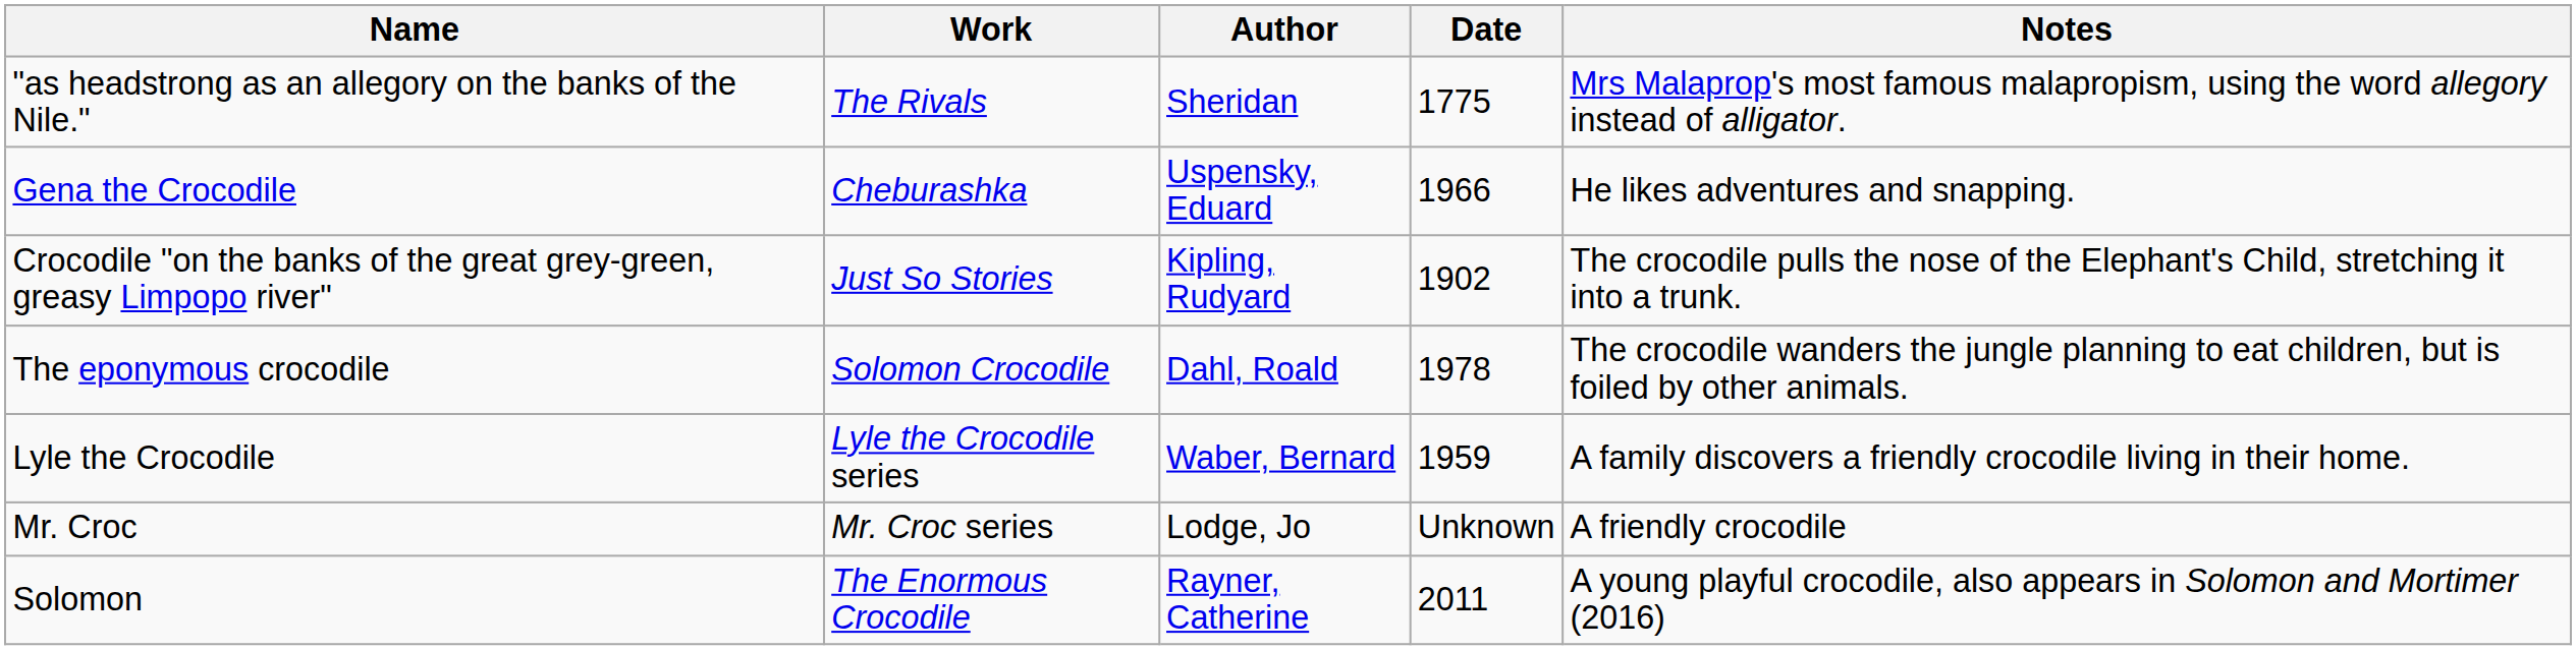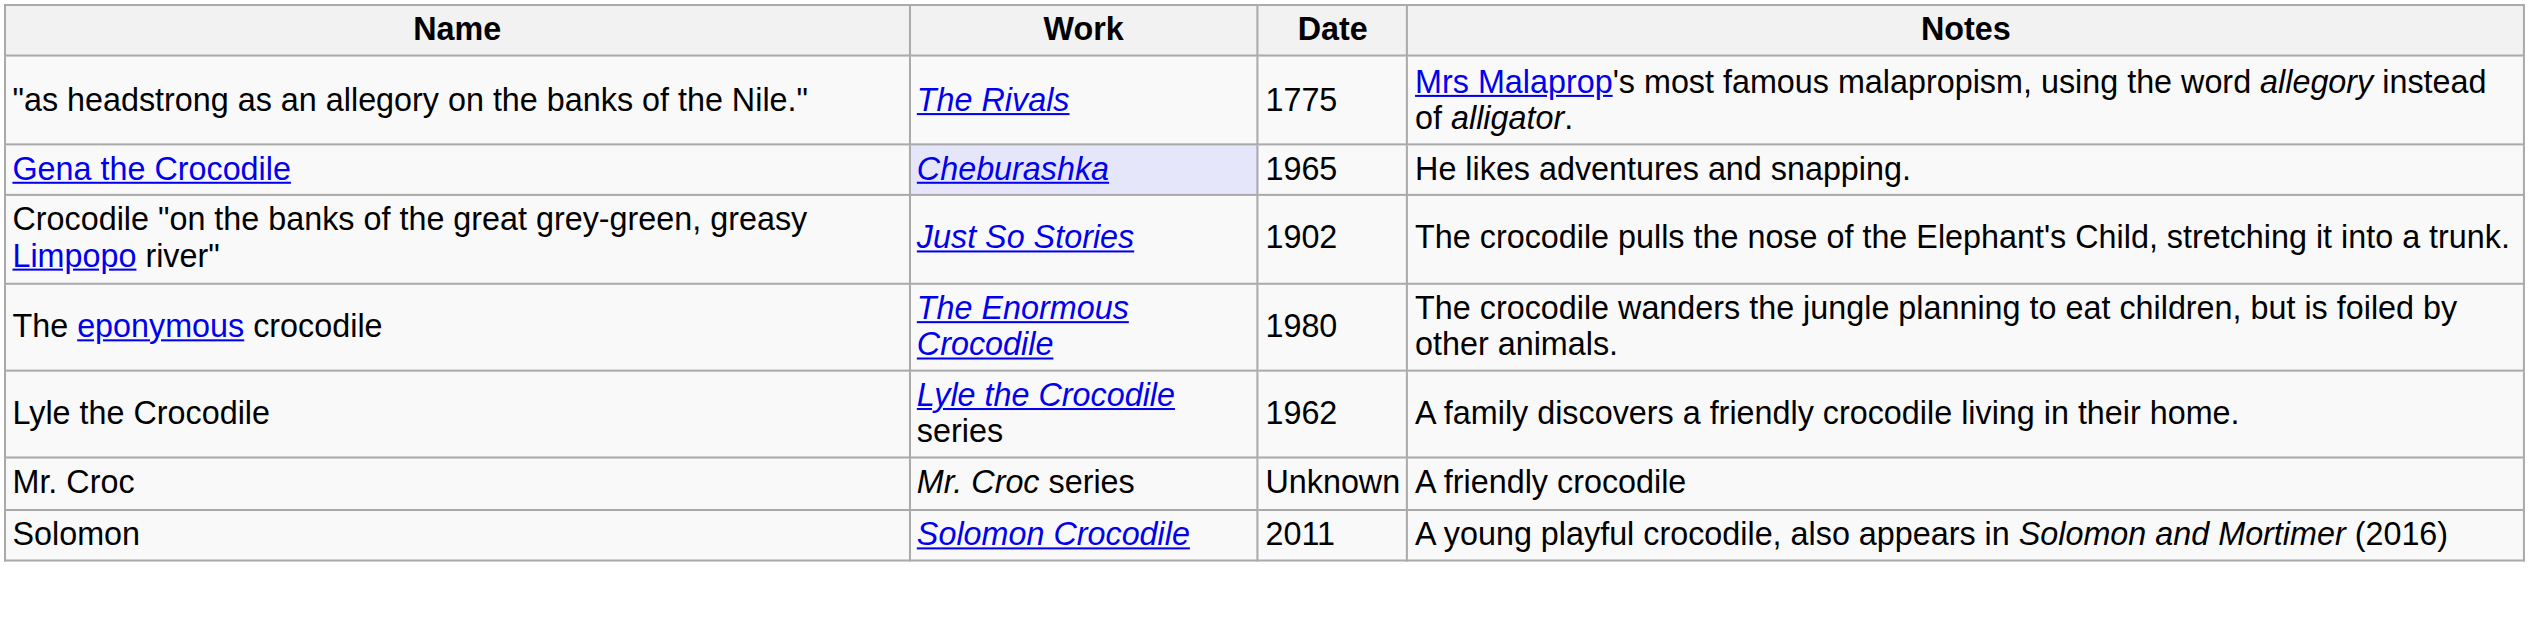 <table class="wikitable sortable">
 <tr>
 <th>Name</th>
 <th>Work</th>
-<th>Author</th>
 <th>Date</th>
 <th>Notes </th>
 </tr>
 <tr>
 <td>"as headstrong as an allegory on the banks of the Nile."</td>
 <td><em><a href='#'>The Rivals</a></em></td>
-<td><a href='#'>Sheridan</a></td>
 <td>1775</td>
 <td><a href='#'>Mrs Malaprop</a>'s most famous malapropism, using the word <em>allegory</em> instead of <em>alligator</em>.</td>
 </tr>
 <tr>
 <td><a href='#'>Gena the Crocodile</a></td>
-<td><em><a href='#'>Cheburashka</a></em></td>
-<td><a href='#'>Uspensky, Eduard</a></td>
-<td>1966</td>
+<td style="background: lavender;"><em><a href='#'>Cheburashka</a></em></td>
+<td>1965</td>
 <td>He likes adventures and snapping.</td>
 </tr>
 <tr>
 <td>Crocodile "on the banks of the great grey-green, greasy <a href='#'>Limpopo</a> river"</td>
 <td><em><a href='#'>Just So Stories</a></em></td>
-<td><a href='#'>Kipling, Rudyard</a></td>
 <td>1902</td>
 <td>The crocodile pulls the nose of the Elephant's Child, stretching it into a trunk.</td>
 </tr>
 <tr>
 <td>The <a href='#'>eponymous</a> crocodile</td>
-<td><em><a href='#'>Solomon Crocodile</a></em></td>
-<td><a href='#'>Dahl, Roald</a></td>
-<td>1978</td>
+<td><em><a href='#'>The Enormous Crocodile</a></em></td>
+<td>1980</td>
 <td>The crocodile wanders the jungle planning to eat children, but is foiled by other animals.</td>
 </tr>
 <tr>
 <td>Lyle the Crocodile</td>
 <td><em><a href='#'>Lyle the Crocodile</a></em> series</td>
-<td><a href='#'>Waber, Bernard</a></td>
-<td>1959</td>
+<td>1962</td>
 <td>A family discovers a friendly crocodile living in their home.</td>
 </tr>
 <tr>
 <td>Mr. Croc</td>
 <td><em>Mr. Croc</em> series</td>
-<td>Lodge, Jo</td>
 <td>Unknown</td>
 <td>A friendly crocodile</td>
 </tr>
 <tr>
 <td>Solomon</td>
-<td><em><a href='#'>The Enormous Crocodile</a></em></td>
-<td><a href='#'>Rayner, Catherine</a></td>
+<td><em><a href='#'>Solomon Crocodile</a></em></td>
 <td>2011</td>
 <td>A young playful crocodile, also appears in <em>Solomon and Mortimer</em> (2016)</td>
 </tr>
 </table>
